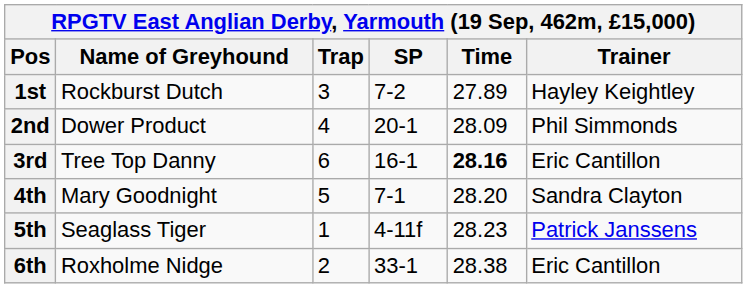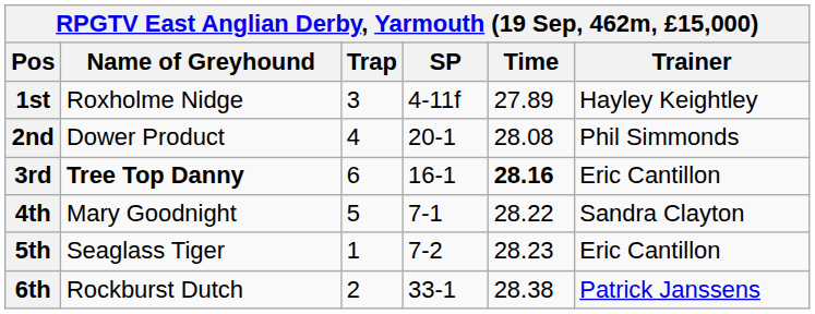 <table class="wikitable">
 <tr>
 <th colspan="6"><a href='#'>RPGTV East Anglian Derby</a>, <a href='#'>Yarmouth</a> (19 Sep, 462m, £15,000)</th>
 </tr>
 <tr>
 <th width=30>Pos</th>
 <th width=180>Name of Greyhound</th>
 <th width=30>Trap</th>
 <th width=50>SP</th>
 <th width=50>Time</th>
 <th width=150>Trainer</th>
 </tr>
 <tr>
 <th>1st</th>
-<td>Rockburst Dutch</td>
+<td>Roxholme Nidge </td>
 <td>3</td>
-<td>7-2</td>
+<td>4-11f</td>
 <td>27.89</td>
 <td>Hayley Keightley</td>
 </tr>
 <tr>
 <th>2nd</th>
 <td>Dower Product</td>
 <td>4</td>
 <td>20-1</td>
-<td>28.09</td>
+<td>28.08</td>
 <td>Phil Simmonds</td>
 </tr>
 <tr>
 <th>3rd</th>
-<td>Tree Top Danny</td>
+<td><strong>Tree Top Danny</strong></td>
 <td>6</td>
 <td>16-1</td>
 <td><strong>28.16</strong></td>
 <td>Eric Cantillon</td>
 </tr>
 <tr>
 <th>4th</th>
 <td>Mary Goodnight</td>
 <td>5</td>
 <td>7-1</td>
-<td>28.20</td>
+<td>28.22</td>
 <td>Sandra Clayton</td>
 </tr>
 <tr>
 <th>5th</th>
 <td>Seaglass Tiger</td>
 <td>1</td>
-<td>4-11f</td>
+<td>7-2</td>
 <td>28.23</td>
-<td><a href='#'>Patrick Janssens</a></td>
+<td>Eric Cantillon</td>
 </tr>
 <tr>
 <th>6th</th>
-<td>Roxholme Nidge </td>
+<td>Rockburst Dutch</td>
 <td>2</td>
 <td>33-1</td>
 <td>28.38</td>
-<td>Eric Cantillon</td>
+<td><a href='#'>Patrick Janssens</a></td>
 </tr>
 </table>
